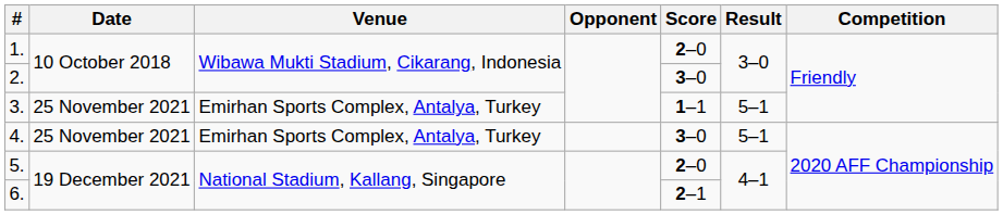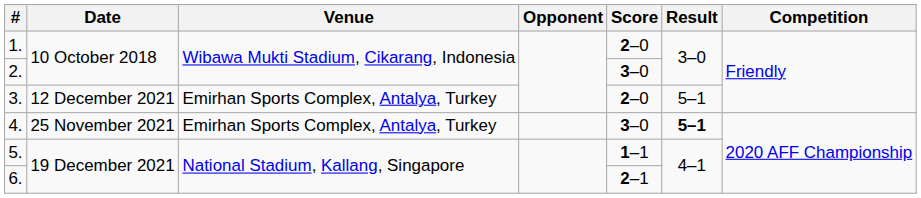 <table class="wikitable">
 <tr>
 <th>#</th>
 <th>Date</th>
 <th>Venue</th>
 <th>Opponent</th>
 <th>Score</th>
 <th>Result</th>
 <th>Competition</th>
 </tr>
 <tr>
 <td>1.</td>
 <td rowspan="2">10 October 2018</td>
 <td rowspan="2"><a href='#'>Wibawa Mukti Stadium</a>, <a href='#'>Cikarang</a>, Indonesia</td>
 <td rowspan="3"></td>
 <td align=center><strong>2</strong>–0</td>
 <td rowspan="2" align=center>3–0</td>
 <td rowspan="3"><a href='#'>Friendly</a></td>
 </tr>
 <tr>
 <td>2.</td>
 <td align=center><strong>3</strong>–0</td>
 </tr>
 <tr>
 <td>3.</td>
-<td>25 November 2021</td>
+<td>12 December 2021</td>
 <td>Emirhan Sports Complex, <a href='#'>Antalya</a>, Turkey</td>
-<td align=center><strong>1</strong>–1</td>
+<td align=center><strong>2</strong>–0</td>
 <td align=center>5–1</td>
 </tr>
 <tr>
 <td>4.</td>
 <td>25 November 2021</td>
 <td>Emirhan Sports Complex, <a href='#'>Antalya</a>, Turkey</td>
 <td></td>
 <td align=center><strong>3</strong>–0</td>
-<td align=center>5–1</td>
+<td align=center><strong>5–1</strong></td>
 <td rowspan="3"><a href='#'>2020 AFF Championship</a></td>
 </tr>
 <tr>
 <td>5.</td>
 <td rowspan="2">19 December 2021</td>
 <td rowspan="2"><a href='#'>National Stadium</a>, <a href='#'>Kallang</a>, Singapore</td>
 <td rowspan="2"></td>
-<td align=center><strong>2</strong>–0</td>
+<td align=center><strong>1</strong>–1</td>
 <td rowspan="2" align=center>4–1</td>
 </tr>
 <tr>
 <td>6.</td>
 <td align=center><strong>2</strong>–1</td>
 </tr>
 </table>
